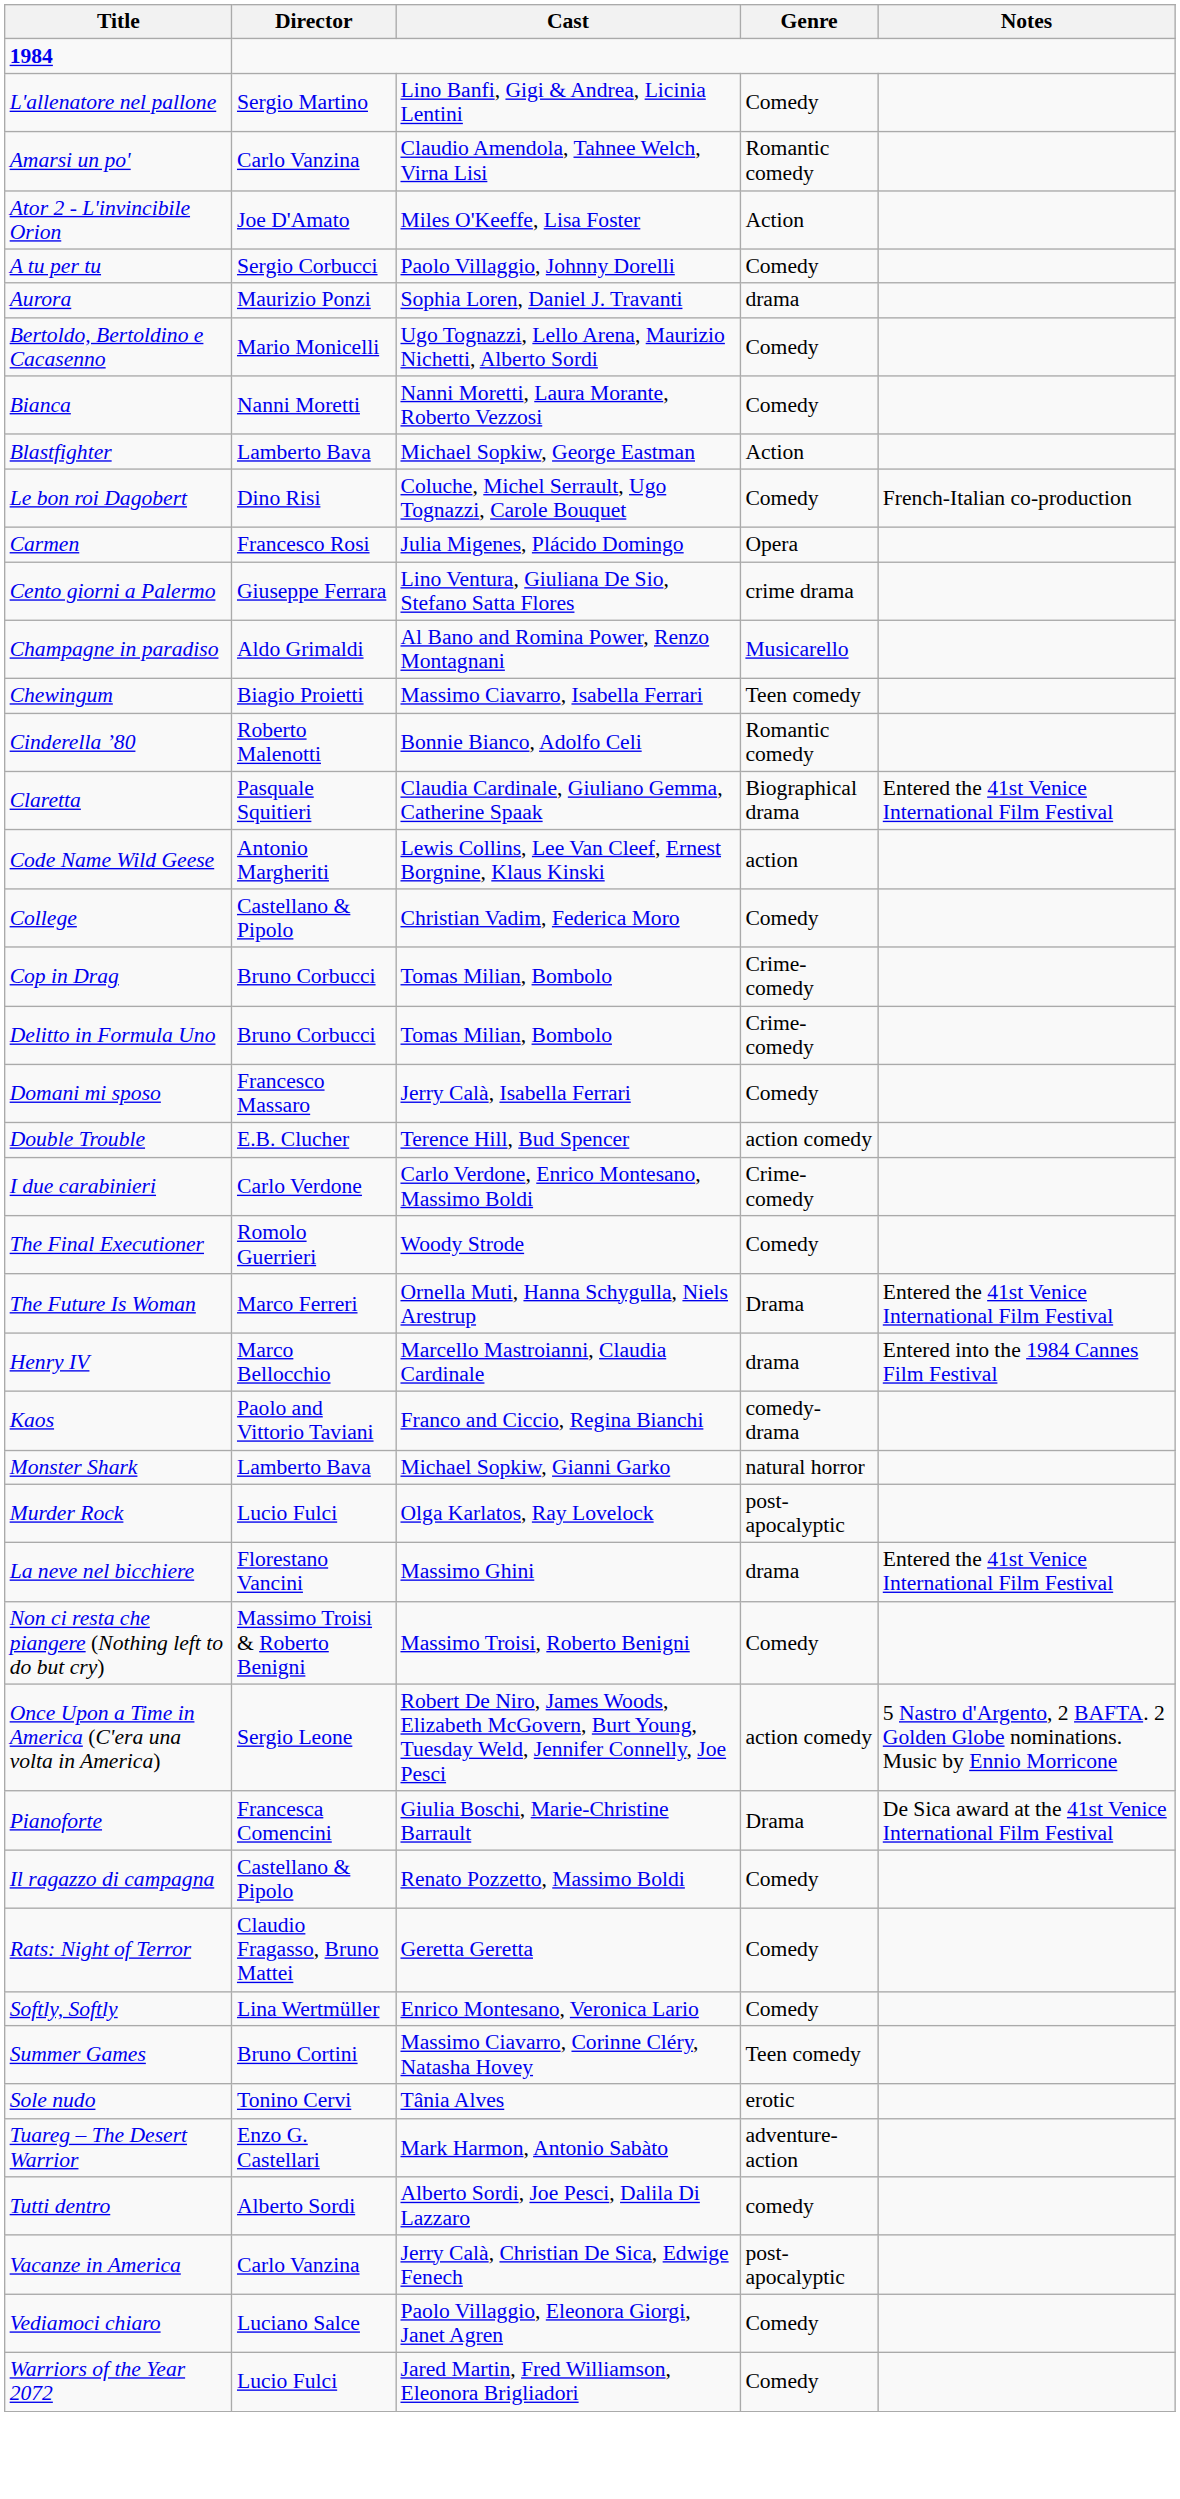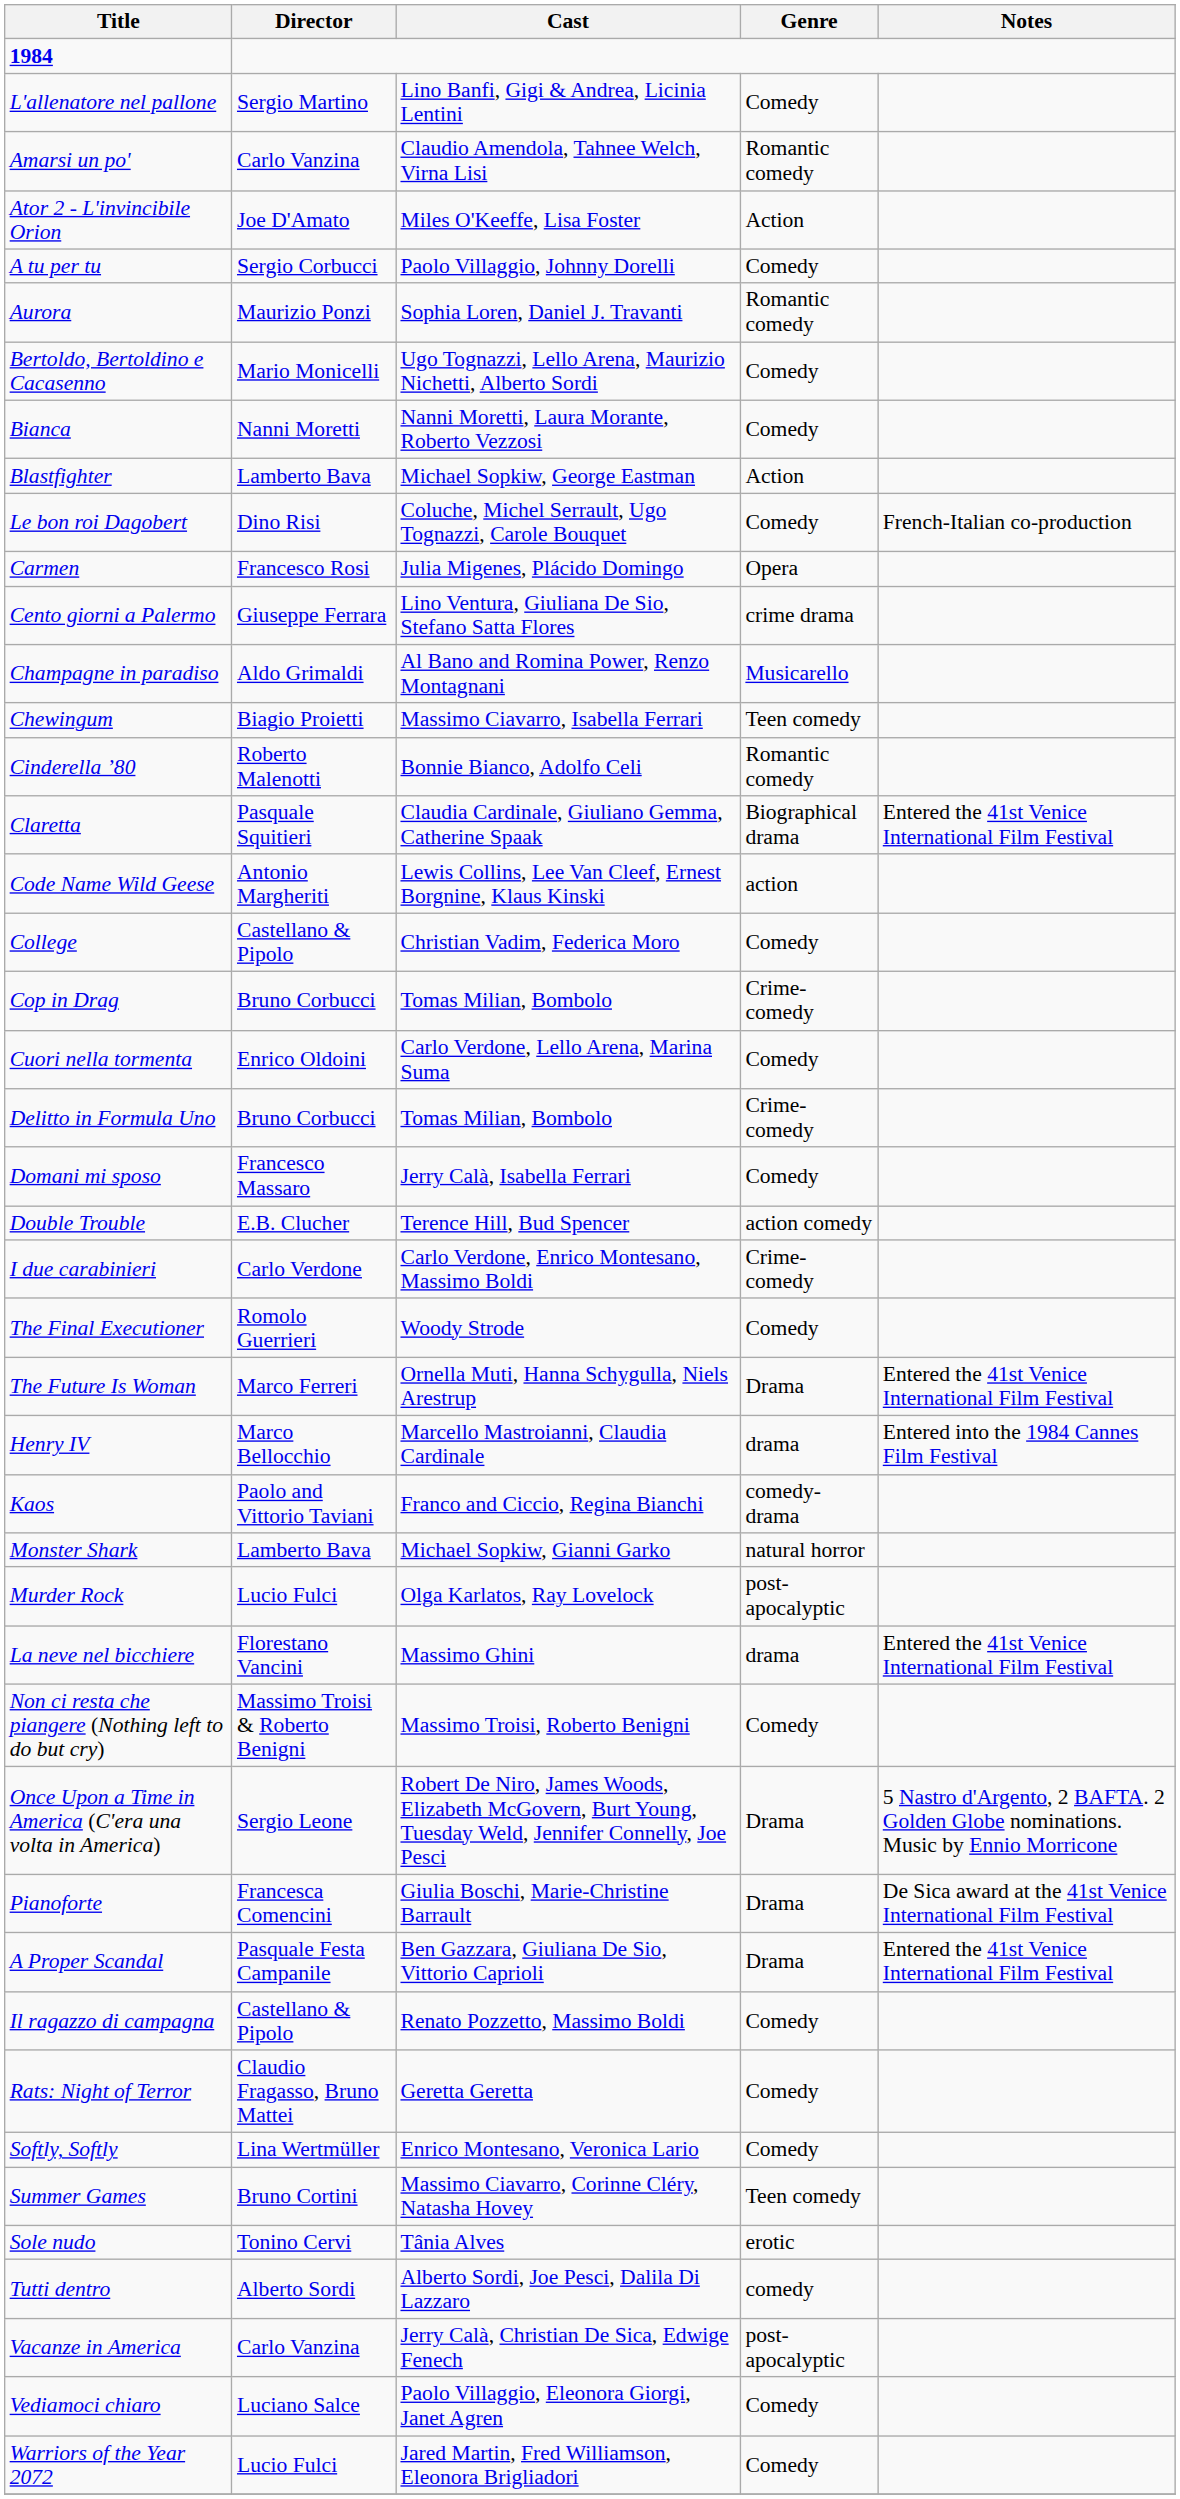 <table class="wikitable">
 <tr>
 <th>Title</th>
 <th>Director</th>
 <th>Cast</th>
 <th>Genre</th>
 <th>Notes</th>
 </tr>
 <tr>
 <td><strong><a href='#'>1984</a></strong></td>
 </tr>
 <tr>
 <td><em><a href='#'>L'allenatore nel pallone</a></em></td>
 <td><a href='#'>Sergio Martino</a></td>
 <td><a href='#'>Lino Banfi</a>, <a href='#'>Gigi & Andrea</a>, <a href='#'>Licinia Lentini</a></td>
 <td>Comedy</td>
 <td></td>
 </tr>
 <tr>
 <td><em><a href='#'>Amarsi un po'</a></em></td>
 <td><a href='#'>Carlo Vanzina</a></td>
 <td><a href='#'>Claudio Amendola</a>, <a href='#'>Tahnee Welch</a>, <a href='#'>Virna Lisi</a></td>
 <td>Romantic comedy</td>
 <td></td>
 </tr>
 <tr>
 <td><em><a href='#'>Ator 2 - L'invincibile Orion</a></em></td>
 <td><a href='#'>Joe D'Amato</a></td>
 <td><a href='#'>Miles O'Keeffe</a>, <a href='#'>Lisa Foster</a></td>
 <td>Action</td>
 </tr>
 <tr>
 <td><em><a href='#'>A tu per tu</a></em></td>
 <td><a href='#'>Sergio Corbucci</a></td>
 <td><a href='#'>Paolo Villaggio</a>, <a href='#'>Johnny Dorelli</a></td>
 <td>Comedy</td>
 <td></td>
 </tr>
 <tr>
 <td><em><a href='#'>Aurora</a></em></td>
 <td><a href='#'>Maurizio Ponzi</a></td>
 <td><a href='#'>Sophia Loren</a>, <a href='#'>Daniel J. Travanti</a></td>
-<td>drama</td>
+<td>Romantic comedy</td>
 <td></td>
 </tr>
 <tr>
 <td><em><a href='#'>Bertoldo, Bertoldino e Cacasenno</a></em></td>
 <td><a href='#'>Mario Monicelli</a></td>
 <td><a href='#'>Ugo Tognazzi</a>, <a href='#'>Lello Arena</a>, <a href='#'>Maurizio Nichetti</a>, <a href='#'>Alberto Sordi</a></td>
 <td>Comedy</td>
 <td></td>
 </tr>
 <tr>
 <td><em><a href='#'>Bianca</a></em></td>
 <td><a href='#'>Nanni Moretti</a></td>
 <td><a href='#'>Nanni Moretti</a>, <a href='#'>Laura Morante</a>, <a href='#'>Roberto Vezzosi</a></td>
 <td>Comedy</td>
 <td></td>
 </tr>
 <tr>
 <td><em><a href='#'>Blastfighter</a></em></td>
 <td><a href='#'>Lamberto Bava</a></td>
 <td><a href='#'>Michael Sopkiw</a>, <a href='#'>George Eastman</a></td>
 <td>Action</td>
 </tr>
 <tr>
 <td><em><a href='#'>Le bon roi Dagobert</a></em></td>
 <td><a href='#'>Dino Risi</a></td>
 <td><a href='#'>Coluche</a>, <a href='#'>Michel Serrault</a>, <a href='#'>Ugo Tognazzi</a>, <a href='#'>Carole Bouquet</a></td>
 <td>Comedy</td>
 <td>French-Italian co-production</td>
 </tr>
 <tr>
 <td><em><a href='#'>Carmen</a></em></td>
 <td><a href='#'>Francesco Rosi</a></td>
 <td><a href='#'>Julia Migenes</a>, <a href='#'>Plácido Domingo</a></td>
 <td>Opera</td>
 <td></td>
 </tr>
 <tr>
 <td><em><a href='#'>Cento giorni a Palermo</a></em></td>
 <td><a href='#'>Giuseppe Ferrara</a></td>
 <td><a href='#'>Lino Ventura</a>, <a href='#'>Giuliana De Sio</a>, <a href='#'>Stefano Satta Flores</a></td>
 <td>crime drama</td>
 <td></td>
 </tr>
 <tr>
 <td><em><a href='#'>Champagne in paradiso</a></em></td>
 <td><a href='#'>Aldo Grimaldi</a></td>
 <td><a href='#'>Al Bano and Romina Power</a>, <a href='#'>Renzo Montagnani</a></td>
 <td><a href='#'>Musicarello</a></td>
 <td></td>
 </tr>
 <tr>
 <td><em><a href='#'>Chewingum</a></em></td>
 <td><a href='#'>Biagio Proietti</a></td>
 <td><a href='#'>Massimo Ciavarro</a>, <a href='#'>Isabella Ferrari</a></td>
 <td>Teen comedy</td>
 <td></td>
 </tr>
 <tr>
 <td><em><a href='#'>Cinderella ’80</a></em></td>
 <td><a href='#'>Roberto Malenotti</a></td>
 <td><a href='#'>Bonnie Bianco</a>, <a href='#'>Adolfo Celi</a></td>
 <td>Romantic comedy</td>
 <td></td>
 </tr>
 <tr>
 <td><em><a href='#'>Claretta</a></em></td>
 <td><a href='#'>Pasquale Squitieri</a></td>
 <td><a href='#'>Claudia Cardinale</a>, <a href='#'>Giuliano Gemma</a>, <a href='#'>Catherine Spaak</a></td>
 <td>Biographical drama</td>
 <td>Entered the <a href='#'>41st Venice International Film Festival</a></td>
 </tr>
 <tr>
 <td><em><a href='#'>Code Name Wild Geese</a></em></td>
 <td><a href='#'>Antonio Margheriti</a></td>
 <td><a href='#'>Lewis Collins</a>, <a href='#'>Lee Van Cleef</a>, <a href='#'>Ernest Borgnine</a>, <a href='#'>Klaus Kinski</a></td>
 <td>action</td>
 <td></td>
 </tr>
 <tr>
 <td><em><a href='#'>College</a></em></td>
 <td><a href='#'>Castellano & Pipolo</a></td>
 <td><a href='#'>Christian Vadim</a>, <a href='#'>Federica Moro</a></td>
 <td>Comedy</td>
 <td></td>
 </tr>
 <tr>
 <td><em><a href='#'>Cop in Drag</a></em></td>
 <td><a href='#'>Bruno Corbucci</a></td>
 <td><a href='#'>Tomas Milian</a>, <a href='#'>Bombolo</a></td>
 <td>Crime-comedy</td>
 </tr>
 <tr>
+<td><em><a href='#'>Cuori nella tormenta</a></em></td>
+<td><a href='#'>Enrico Oldoini</a></td>
+<td><a href='#'>Carlo Verdone</a>, <a href='#'>Lello Arena</a>, <a href='#'>Marina Suma</a></td>
+<td>Comedy</td>
+<td></td>
+</tr>
+<tr>
 <td><em><a href='#'>Delitto in Formula Uno</a></em></td>
 <td><a href='#'>Bruno Corbucci</a></td>
 <td><a href='#'>Tomas Milian</a>, <a href='#'>Bombolo</a></td>
 <td>Crime-comedy</td>
 <td></td>
 </tr>
 <tr>
 <td><em><a href='#'>Domani mi sposo</a></em></td>
 <td><a href='#'>Francesco Massaro</a></td>
 <td><a href='#'>Jerry Calà</a>, <a href='#'>Isabella Ferrari</a></td>
 <td>Comedy</td>
 <td></td>
 </tr>
 <tr>
 <td><em><a href='#'>Double Trouble</a></em></td>
 <td><a href='#'>E.B. Clucher</a></td>
 <td><a href='#'>Terence Hill</a>, <a href='#'>Bud Spencer</a></td>
 <td>action comedy</td>
 <td></td>
 </tr>
 <tr>
 <td><em><a href='#'>I due carabinieri</a></em></td>
 <td><a href='#'>Carlo Verdone</a></td>
 <td><a href='#'>Carlo Verdone</a>, <a href='#'>Enrico Montesano</a>, <a href='#'>Massimo Boldi</a></td>
 <td>Crime-comedy</td>
 </tr>
 <tr>
 <td><em><a href='#'>The Final Executioner</a></em></td>
 <td><a href='#'>Romolo Guerrieri</a></td>
 <td><a href='#'>Woody Strode</a></td>
 <td>Comedy</td>
 <td></td>
 </tr>
 <tr>
 <td><em><a href='#'>The Future Is Woman</a></em></td>
 <td><a href='#'>Marco Ferreri</a></td>
 <td><a href='#'>Ornella Muti</a>, <a href='#'>Hanna Schygulla</a>, <a href='#'>Niels Arestrup</a></td>
 <td>Drama</td>
 <td>Entered the <a href='#'>41st Venice International Film Festival</a></td>
 </tr>
 <tr>
 <td><em><a href='#'>Henry IV</a></em></td>
 <td><a href='#'>Marco Bellocchio</a></td>
 <td><a href='#'>Marcello Mastroianni</a>, <a href='#'>Claudia Cardinale</a></td>
 <td>drama</td>
 <td>Entered into the <a href='#'>1984 Cannes Film Festival</a></td>
 </tr>
 <tr>
 <td><em><a href='#'>Kaos</a></em></td>
 <td><a href='#'>Paolo and Vittorio Taviani</a></td>
 <td><a href='#'>Franco and Ciccio</a>, <a href='#'>Regina Bianchi</a></td>
 <td>comedy-drama</td>
 <td></td>
 </tr>
 <tr>
 <td><em><a href='#'>Monster Shark</a></em></td>
 <td><a href='#'>Lamberto Bava</a></td>
 <td><a href='#'>Michael Sopkiw</a>, <a href='#'>Gianni Garko</a></td>
 <td>natural horror</td>
 <td></td>
 </tr>
 <tr>
 <td><em><a href='#'>Murder Rock</a></em></td>
 <td><a href='#'>Lucio Fulci</a></td>
 <td><a href='#'>Olga Karlatos</a>, <a href='#'>Ray Lovelock</a></td>
 <td>post-apocalyptic</td>
 <td></td>
 </tr>
 <tr>
 <td><em><a href='#'>La neve nel bicchiere</a></em></td>
 <td><a href='#'>Florestano Vancini</a></td>
 <td><a href='#'>Massimo Ghini</a></td>
 <td>drama</td>
 <td>Entered the <a href='#'>41st Venice International Film Festival</a></td>
 </tr>
 <tr>
 <td><em><a href='#'>Non ci resta che piangere</a></em> (<em>Nothing left to do but cry</em>)</td>
 <td><a href='#'>Massimo Troisi</a> & <a href='#'>Roberto Benigni</a></td>
 <td><a href='#'>Massimo Troisi</a>, <a href='#'>Roberto Benigni</a></td>
 <td>Comedy</td>
 <td></td>
 </tr>
 <tr>
 <td><em><a href='#'>Once Upon a Time in America</a></em> (<em>C'era una volta in America</em>)</td>
 <td><a href='#'>Sergio Leone</a></td>
 <td><a href='#'>Robert De Niro</a>, <a href='#'>James Woods</a>, <a href='#'>Elizabeth McGovern</a>, <a href='#'>Burt Young</a>, <a href='#'>Tuesday Weld</a>, <a href='#'>Jennifer Connelly</a>, <a href='#'>Joe Pesci</a></td>
-<td>action comedy</td>
+<td>Drama</td>
 <td>5 <a href='#'>Nastro d'Argento</a>, 2 <a href='#'>BAFTA</a>. 2 <a href='#'>Golden Globe</a> nominations. Music by <a href='#'>Ennio Morricone</a></td>
 </tr>
 <tr>
 <td><em><a href='#'>Pianoforte</a></em></td>
 <td><a href='#'>Francesca Comencini</a></td>
 <td><a href='#'>Giulia Boschi</a>, <a href='#'>Marie-Christine Barrault</a></td>
 <td>Drama</td>
 <td>De Sica award at the <a href='#'>41st Venice International Film Festival</a></td>
+</tr>
+<tr>
+<td><em><a href='#'>A Proper Scandal</a></em></td>
+<td><a href='#'>Pasquale Festa Campanile</a></td>
+<td><a href='#'>Ben Gazzara</a>, <a href='#'>Giuliana De Sio</a>, <a href='#'>Vittorio Caprioli</a></td>
+<td>Drama</td>
+<td>Entered the <a href='#'>41st Venice International Film Festival</a></td>
 </tr>
 <tr>
 <td><em><a href='#'>Il ragazzo di campagna</a></em></td>
 <td><a href='#'>Castellano & Pipolo</a></td>
 <td><a href='#'>Renato Pozzetto</a>, <a href='#'>Massimo Boldi</a></td>
 <td>Comedy</td>
 <td></td>
 </tr>
 <tr>
 <td><em><a href='#'>Rats: Night of Terror</a></em></td>
 <td><a href='#'>Claudio Fragasso</a>, <a href='#'>Bruno Mattei</a></td>
 <td><a href='#'>Geretta Geretta</a></td>
 <td>Comedy</td>
 <td></td>
 </tr>
 <tr>
 <td><em><a href='#'>Softly, Softly</a></em></td>
 <td><a href='#'>Lina Wertmüller</a></td>
 <td><a href='#'>Enrico Montesano</a>, <a href='#'>Veronica Lario</a></td>
 <td>Comedy</td>
 <td></td>
 </tr>
 <tr>
 <td><em><a href='#'>Summer Games</a></em></td>
 <td><a href='#'>Bruno Cortini</a></td>
 <td><a href='#'>Massimo Ciavarro</a>, <a href='#'>Corinne Cléry</a>, <a href='#'>Natasha Hovey</a></td>
 <td>Teen comedy</td>
 <td></td>
 </tr>
 <tr>
 <td><em><a href='#'>Sole nudo</a></em></td>
 <td><a href='#'>Tonino Cervi</a></td>
 <td><a href='#'>Tânia Alves</a></td>
 <td>erotic</td>
 <td></td>
 </tr>
 <tr>
-<td><em><a href='#'>Tuareg – The Desert Warrior</a></em></td>
-<td><a href='#'>Enzo G. Castellari</a></td>
-<td><a href='#'>Mark Harmon</a>, <a href='#'>Antonio Sabàto</a></td>
-<td>adventure-action</td>
-<td></td>
-</tr>
-<tr>
 <td><em><a href='#'>Tutti dentro</a></em></td>
 <td><a href='#'>Alberto Sordi</a></td>
 <td><a href='#'>Alberto Sordi</a>, <a href='#'>Joe Pesci</a>, <a href='#'>Dalila Di Lazzaro</a></td>
 <td>comedy</td>
 <td></td>
 </tr>
 <tr>
 <td><em><a href='#'>Vacanze in America</a></em></td>
 <td><a href='#'>Carlo Vanzina</a></td>
 <td><a href='#'>Jerry Calà</a>, <a href='#'>Christian De Sica</a>, <a href='#'>Edwige Fenech</a></td>
 <td>post-apocalyptic</td>
 <td></td>
 </tr>
 <tr>
 <td><em><a href='#'>Vediamoci chiaro</a></em></td>
 <td><a href='#'>Luciano Salce</a></td>
 <td><a href='#'>Paolo Villaggio</a>, <a href='#'>Eleonora Giorgi</a>, <a href='#'>Janet Agren</a></td>
 <td>Comedy</td>
 <td></td>
 </tr>
 <tr>
 <td><em><a href='#'>Warriors of the Year 2072</a></em></td>
 <td><a href='#'>Lucio Fulci</a></td>
 <td><a href='#'>Jared Martin</a>, <a href='#'>Fred Williamson</a>, <a href='#'>Eleonora Brigliadori</a></td>
 <td>Comedy</td>
 <td></td>
 </tr>
 <tr>
 </tr>
 </table>
